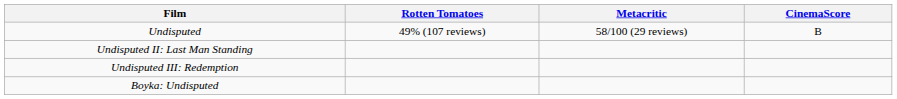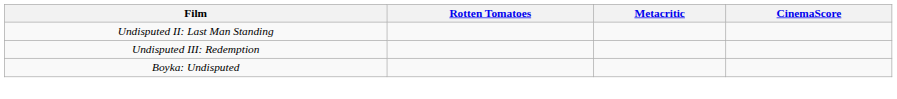 <table class="wikitable sortable" style="width:99%; text-align:center;">
 <tr>
 <th>Film</th>
 <th><a href='#'>Rotten Tomatoes</a></th>
 <th><a href='#'>Metacritic</a></th>
 <th><a href='#'>CinemaScore</a></th>
-</tr>
-<tr>
-<td><em>Undisputed</em></td>
-<td>49% (107 reviews)</td>
-<td>58/100 (29 reviews)</td>
-<td>B</td>
 </tr>
 <tr>
 <td><em>Undisputed II: Last Man Standing</em></td>
 <td></td>
 <td></td>
 <td></td>
 </tr>
 <tr>
 <td><em>Undisputed III: Redemption</em></td>
 <td></td>
 <td></td>
 <td></td>
 </tr>
 <tr>
 <td><em>Boyka: Undisputed</em></td>
 <td></td>
 <td></td>
 <td></td>
 </tr>
 </table>
